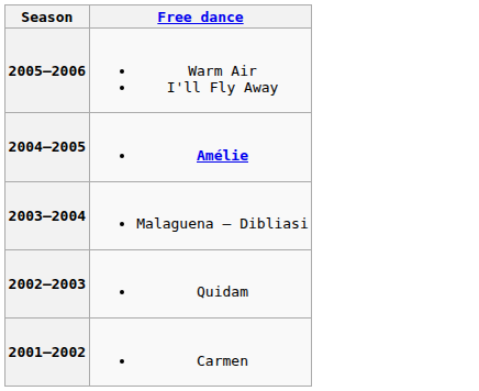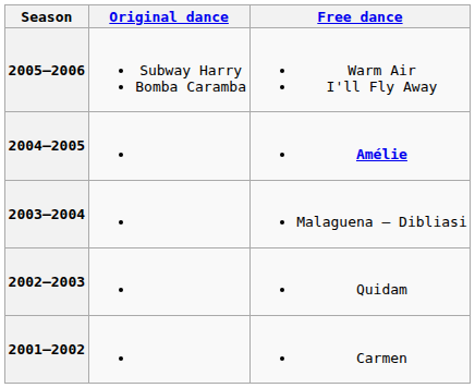 <table class="wikitable" style="text-align:center">
 <tr>
 <th>Season</th>
+<th><a href='#'>Original dance</a></th>
 <th><a href='#'>Free dance</a></th>
 </tr>
 <tr>
 <th>2005–2006 <br> </th>
+<td><br><ul><li> Subway Harry</li><li> Bomba Caramba</li></ul></td>
 <td><br><ul><li>Warm Air <br></li><li>I'll Fly Away <br></li></ul></td>
 </tr>
 <tr>
 <th>2004–2005 <br> </th>
+<td><br><ul><li></li></ul></td>
 <td><strong><br><ul><li><a href='#'>Amélie</a> <br></li></ul></strong></td>
 </tr>
 <tr>
 <th>2003–2004 <br> </th>
+<td><br><ul><li></li></ul></td>
 <td><br><ul><li>Malaguena – Dibliasi</li></ul></td>
 </tr>
 <tr>
 <th>2002–2003 <br> </th>
+<td><br><ul><li></li></ul></td>
 <td><br><ul><li>Quidam <br></li></ul></td>
 </tr>
 <tr>
 <th>2001–2002 <br> </th>
+<td><br><ul><li></li></ul></td>
 <td><br><ul><li>Carmen <br></li></ul></td>
 </tr>
 </table>
